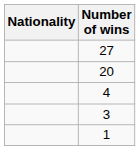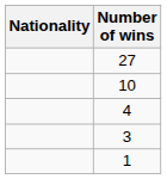 <table class="wikitable">
 <tr>
 <th>Nationality</th>
 <th>Number<br>of wins</th>
 </tr>
 <tr>
 <td></td>
 <td align=center>27</td>
 </tr>
 <tr>
 <td></td>
-<td align=center>20</td>
+<td align=center>10</td>
 </tr>
 <tr>
 <td></td>
 <td align=center>4</td>
 </tr>
 <tr>
 <td></td>
 <td align=center>3</td>
 </tr>
 <tr>
 <td></td>
 <td align=center>1</td>
 </tr>
 </table>
